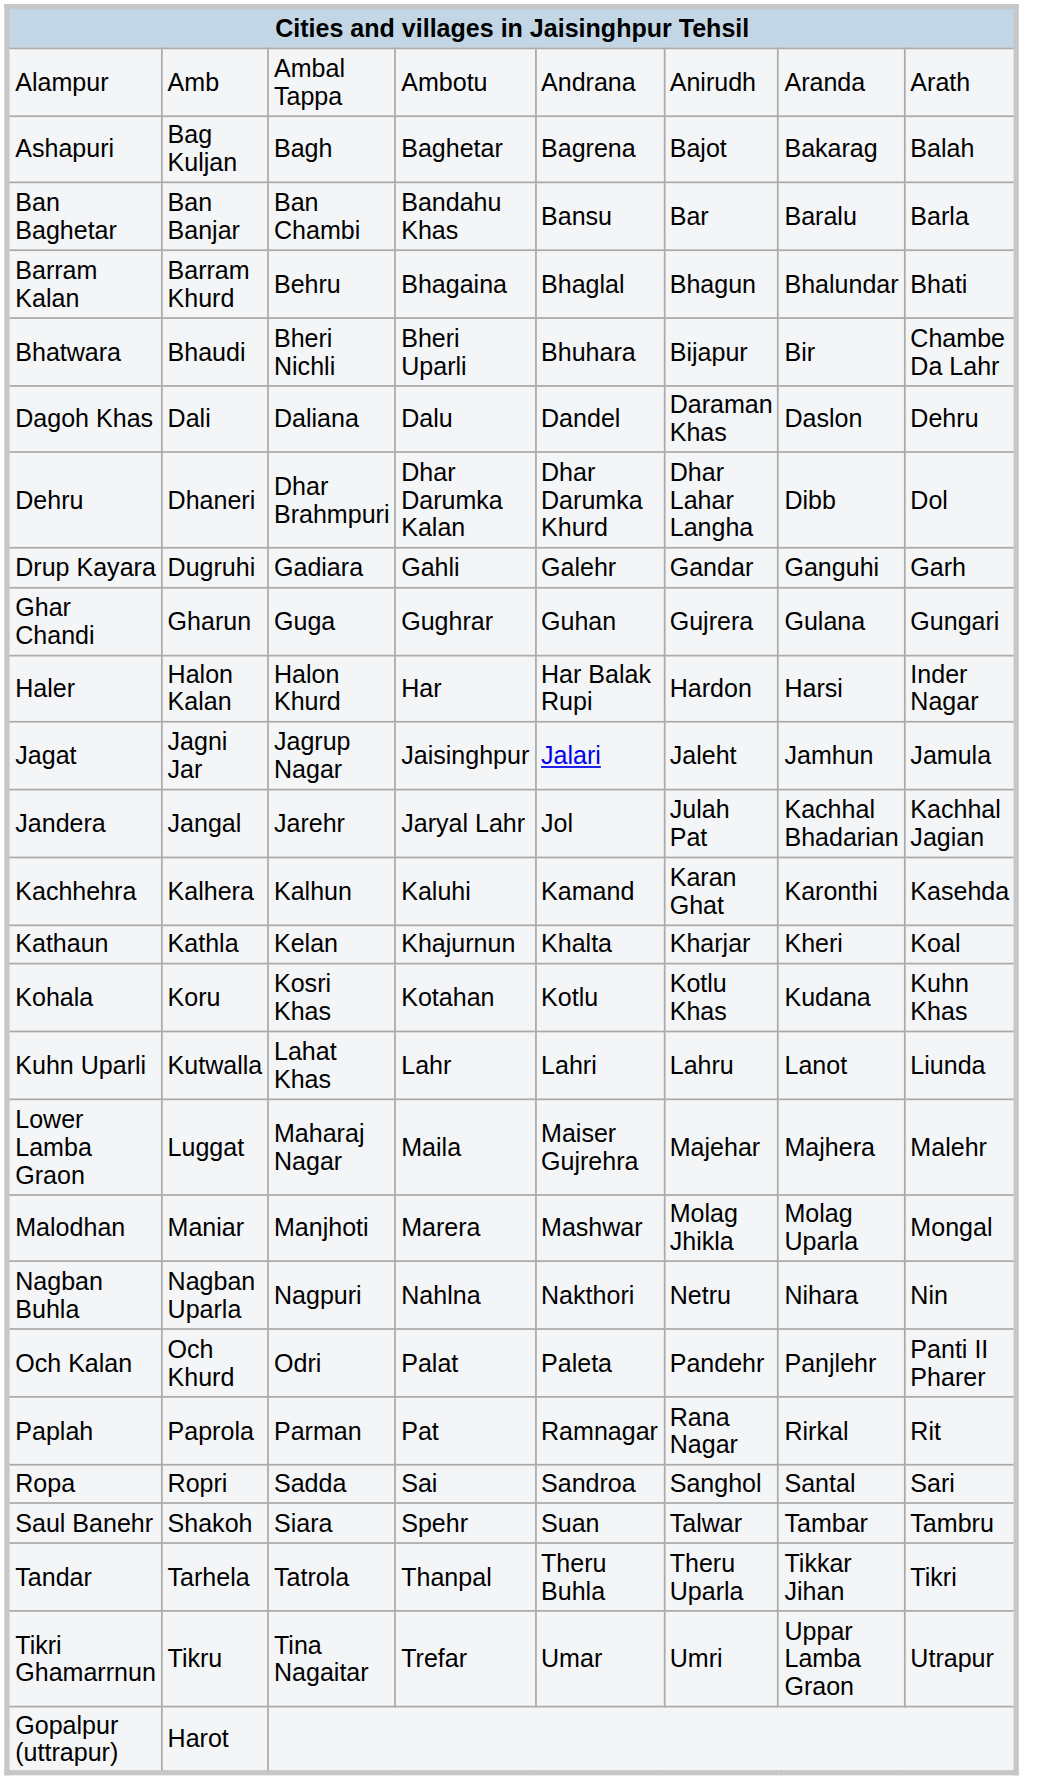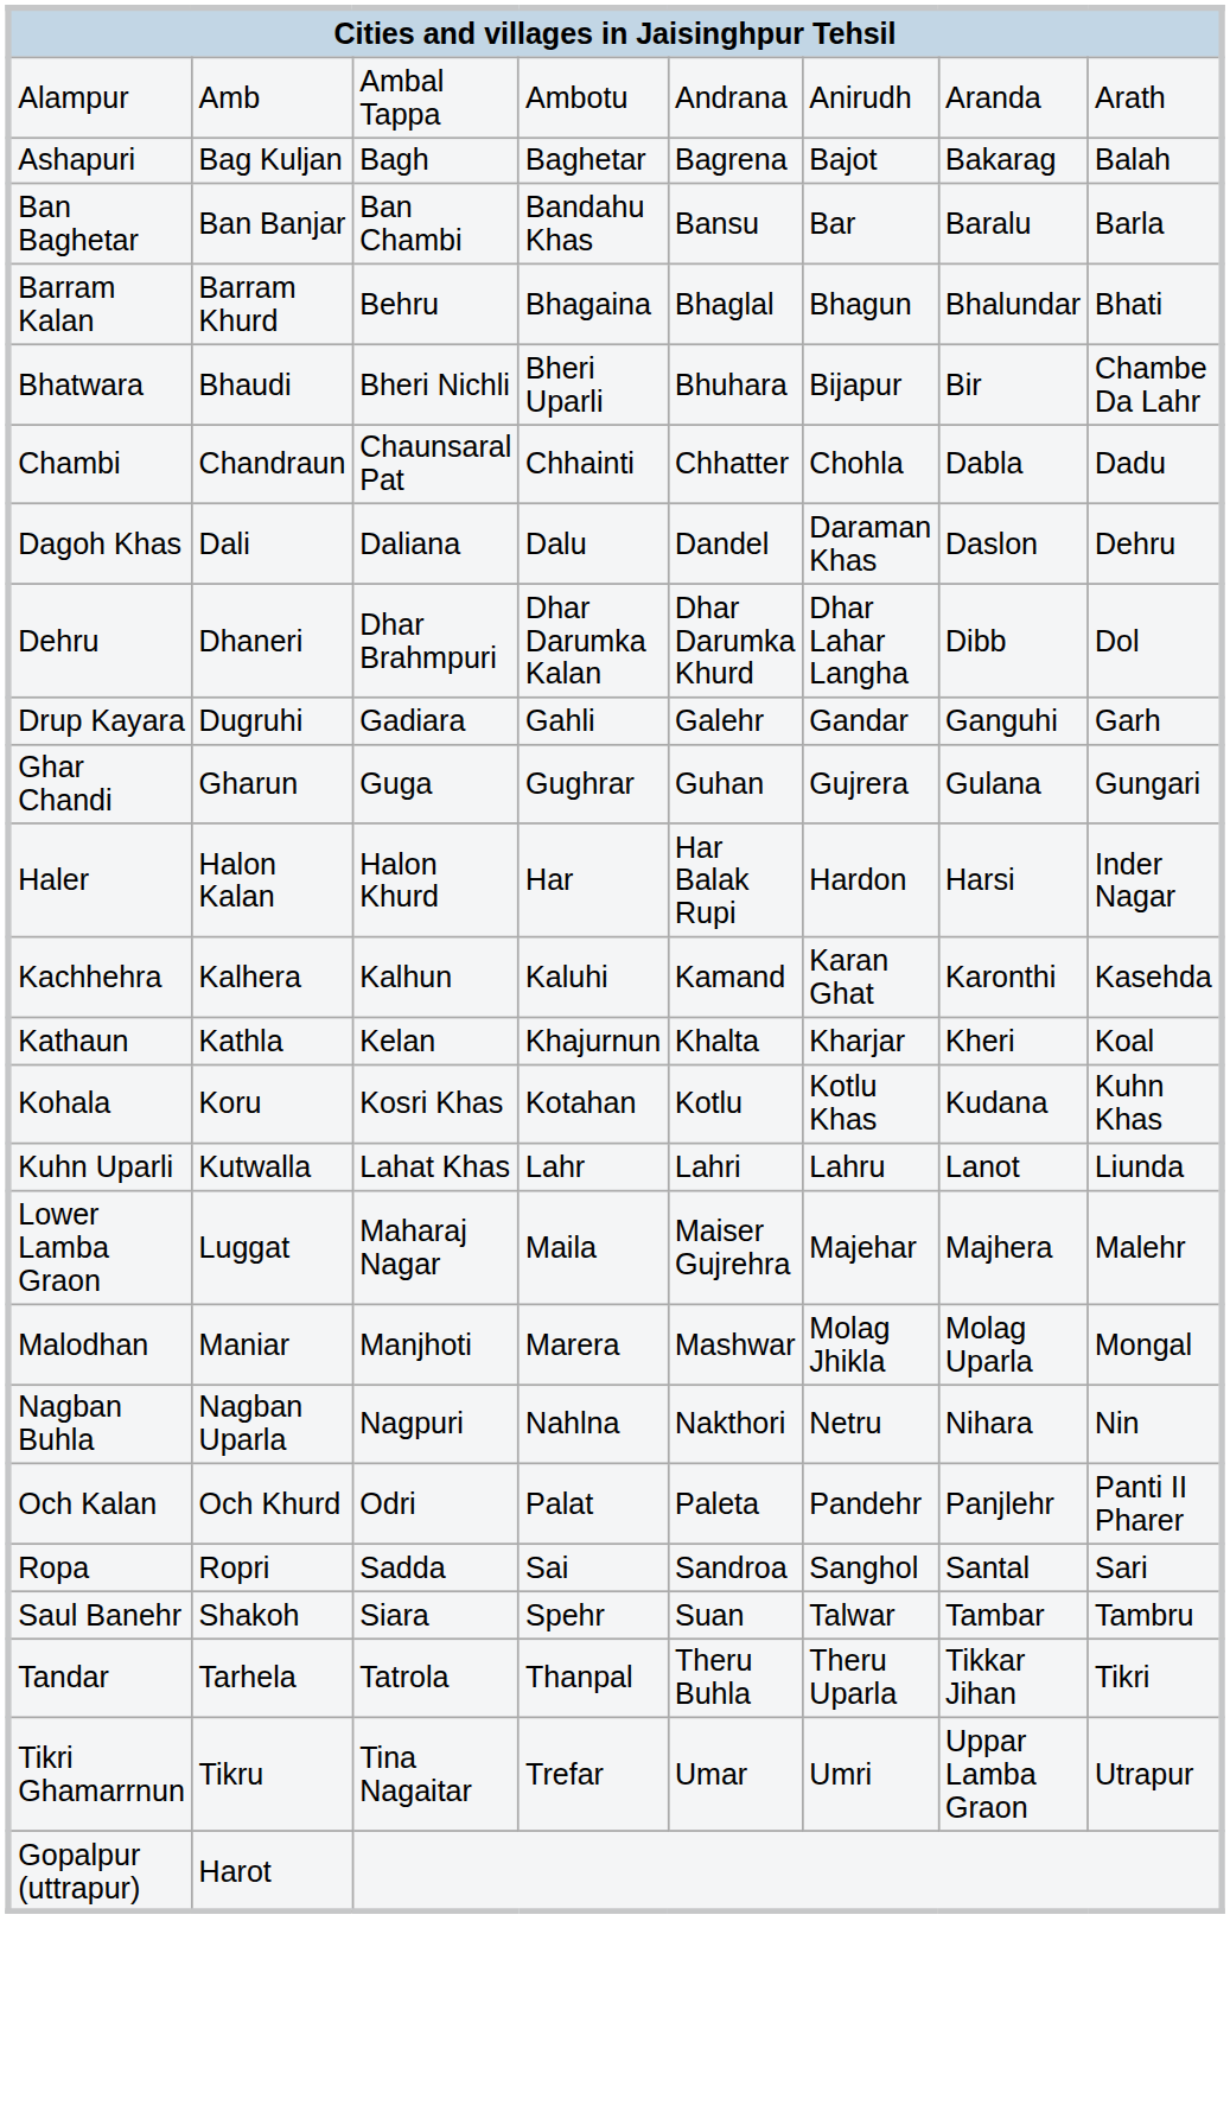 <table class="wikitable"  style="margin:auto; width:560px; margin:0 0 1em 1em; background:#f4f5f6; border:#c6c7c8 solid; font-size:90%;">
 <tr>
 <td colspan="8"  style="background:#c2d6e5; text-align:center;"><strong>Cities and villages in Jaisinghpur Tehsil</strong></td>
 </tr>
 <tr>
 <td>Alampur</td>
 <td>Amb</td>
 <td>Ambal Tappa</td>
 <td>Ambotu</td>
 <td>Andrana</td>
 <td>Anirudh</td>
 <td>Aranda</td>
 <td>Arath</td>
 </tr>
 <tr>
 <td>Ashapuri</td>
 <td>Bag Kuljan</td>
 <td>Bagh</td>
 <td>Baghetar</td>
 <td>Bagrena</td>
 <td>Bajot</td>
 <td>Bakarag</td>
 <td>Balah</td>
 </tr>
 <tr>
 <td>Ban Baghetar</td>
 <td>Ban Banjar</td>
 <td>Ban Chambi</td>
 <td>Bandahu Khas</td>
 <td>Bansu</td>
 <td>Bar</td>
 <td>Baralu</td>
 <td>Barla</td>
 </tr>
 <tr>
 <td>Barram Kalan</td>
 <td>Barram Khurd</td>
 <td>Behru</td>
 <td>Bhagaina</td>
 <td>Bhaglal</td>
 <td>Bhagun</td>
 <td>Bhalundar</td>
 <td>Bhati</td>
 </tr>
 <tr>
 <td>Bhatwara</td>
 <td>Bhaudi</td>
 <td>Bheri Nichli</td>
 <td>Bheri Uparli</td>
 <td>Bhuhara</td>
 <td>Bijapur</td>
 <td>Bir</td>
 <td>Chambe Da Lahr</td>
 </tr>
 <tr>
+<td>Chambi</td>
+<td>Chandraun</td>
+<td>Chaunsaral Pat</td>
+<td>Chhainti</td>
+<td>Chhatter</td>
+<td>Chohla</td>
+<td>Dabla</td>
+<td>Dadu</td>
+</tr>
+<tr>
 <td>Dagoh Khas</td>
 <td>Dali</td>
 <td>Daliana</td>
 <td>Dalu</td>
 <td>Dandel</td>
 <td>Daraman Khas</td>
 <td>Daslon</td>
 <td>Dehru</td>
 </tr>
 <tr>
 <td>Dehru</td>
 <td>Dhaneri</td>
 <td>Dhar Brahmpuri</td>
 <td>Dhar Darumka Kalan</td>
 <td>Dhar Darumka Khurd</td>
 <td>Dhar Lahar Langha</td>
 <td>Dibb</td>
 <td>Dol</td>
 </tr>
 <tr>
 <td>Drup Kayara</td>
 <td>Dugruhi</td>
 <td>Gadiara</td>
 <td>Gahli</td>
 <td>Galehr</td>
 <td>Gandar</td>
 <td>Ganguhi</td>
 <td>Garh</td>
 </tr>
 <tr>
 <td>Ghar Chandi</td>
 <td>Gharun</td>
 <td>Guga</td>
 <td>Gughrar</td>
 <td>Guhan</td>
 <td>Gujrera</td>
 <td>Gulana</td>
 <td>Gungari</td>
 </tr>
 <tr>
 <td>Haler</td>
 <td>Halon Kalan</td>
 <td>Halon Khurd</td>
 <td>Har</td>
 <td>Har Balak Rupi</td>
 <td>Hardon</td>
 <td>Harsi</td>
 <td>Inder Nagar</td>
-</tr>
-<tr>
-<td>Jagat</td>
-<td>Jagni Jar</td>
-<td>Jagrup Nagar</td>
-<td>Jaisinghpur</td>
-<td><a href='#'>Jalari</a></td>
-<td>Jaleht</td>
-<td>Jamhun</td>
-<td>Jamula</td>
-</tr>
-<tr>
-<td>Jandera</td>
-<td>Jangal</td>
-<td>Jarehr</td>
-<td>Jaryal Lahr</td>
-<td>Jol</td>
-<td>Julah Pat</td>
-<td>Kachhal Bhadarian</td>
-<td>Kachhal Jagian</td>
 </tr>
 <tr>
 <td>Kachhehra</td>
 <td>Kalhera</td>
 <td>Kalhun</td>
 <td>Kaluhi</td>
 <td>Kamand</td>
 <td>Karan Ghat</td>
 <td>Karonthi</td>
 <td>Kasehda</td>
 </tr>
 <tr>
 <td>Kathaun</td>
 <td>Kathla</td>
 <td>Kelan</td>
 <td>Khajurnun</td>
 <td>Khalta</td>
 <td>Kharjar</td>
 <td>Kheri</td>
 <td>Koal</td>
 </tr>
 <tr>
 <td>Kohala</td>
 <td>Koru</td>
 <td>Kosri Khas</td>
 <td>Kotahan</td>
 <td>Kotlu</td>
 <td>Kotlu Khas</td>
 <td>Kudana</td>
 <td>Kuhn Khas</td>
 </tr>
 <tr>
 <td>Kuhn Uparli</td>
 <td>Kutwalla</td>
 <td>Lahat Khas</td>
 <td>Lahr</td>
 <td>Lahri</td>
 <td>Lahru</td>
 <td>Lanot</td>
 <td>Liunda</td>
 </tr>
 <tr>
 <td>Lower Lamba Graon</td>
 <td>Luggat</td>
 <td>Maharaj Nagar</td>
 <td>Maila</td>
 <td>Maiser Gujrehra</td>
 <td>Majehar</td>
 <td>Majhera</td>
 <td>Malehr</td>
 </tr>
 <tr>
 <td>Malodhan</td>
 <td>Maniar</td>
 <td>Manjhoti</td>
 <td>Marera</td>
 <td>Mashwar</td>
 <td>Molag Jhikla</td>
 <td>Molag Uparla</td>
 <td>Mongal</td>
 </tr>
 <tr>
 <td>Nagban Buhla</td>
 <td>Nagban Uparla</td>
 <td>Nagpuri</td>
 <td>Nahlna</td>
 <td>Nakthori</td>
 <td>Netru</td>
 <td>Nihara</td>
 <td>Nin</td>
 </tr>
 <tr>
 <td>Och Kalan</td>
 <td>Och Khurd</td>
 <td>Odri</td>
 <td>Palat</td>
 <td>Paleta</td>
 <td>Pandehr</td>
 <td>Panjlehr</td>
 <td>Panti II Pharer</td>
 </tr>
 <tr>
-<td>Paplah</td>
-<td>Paprola</td>
-<td>Parman</td>
-<td>Pat</td>
-<td>Ramnagar</td>
-<td>Rana Nagar</td>
-<td>Rirkal</td>
-<td>Rit</td>
-</tr>
-<tr>
 <td>Ropa</td>
 <td>Ropri</td>
 <td>Sadda</td>
 <td>Sai</td>
 <td>Sandroa</td>
 <td>Sanghol</td>
 <td>Santal</td>
 <td>Sari</td>
 </tr>
 <tr>
 <td>Saul Banehr</td>
 <td>Shakoh</td>
 <td>Siara</td>
 <td>Spehr</td>
 <td>Suan</td>
 <td>Talwar</td>
 <td>Tambar</td>
 <td>Tambru</td>
 </tr>
 <tr>
 <td>Tandar</td>
 <td>Tarhela</td>
 <td>Tatrola</td>
 <td>Thanpal</td>
 <td>Theru Buhla</td>
 <td>Theru Uparla</td>
 <td>Tikkar Jihan</td>
 <td>Tikri</td>
 </tr>
 <tr>
 <td>Tikri Ghamarrnun</td>
 <td>Tikru</td>
 <td>Tina Nagaitar</td>
 <td>Trefar</td>
 <td>Umar</td>
 <td>Umri</td>
 <td>Uppar Lamba Graon</td>
 <td>Utrapur</td>
 </tr>
 <tr>
 <td>Gopalpur (uttrapur)</td>
 <td>Harot</td>
 </tr>
 <tr>
 </tr>
 </table>
